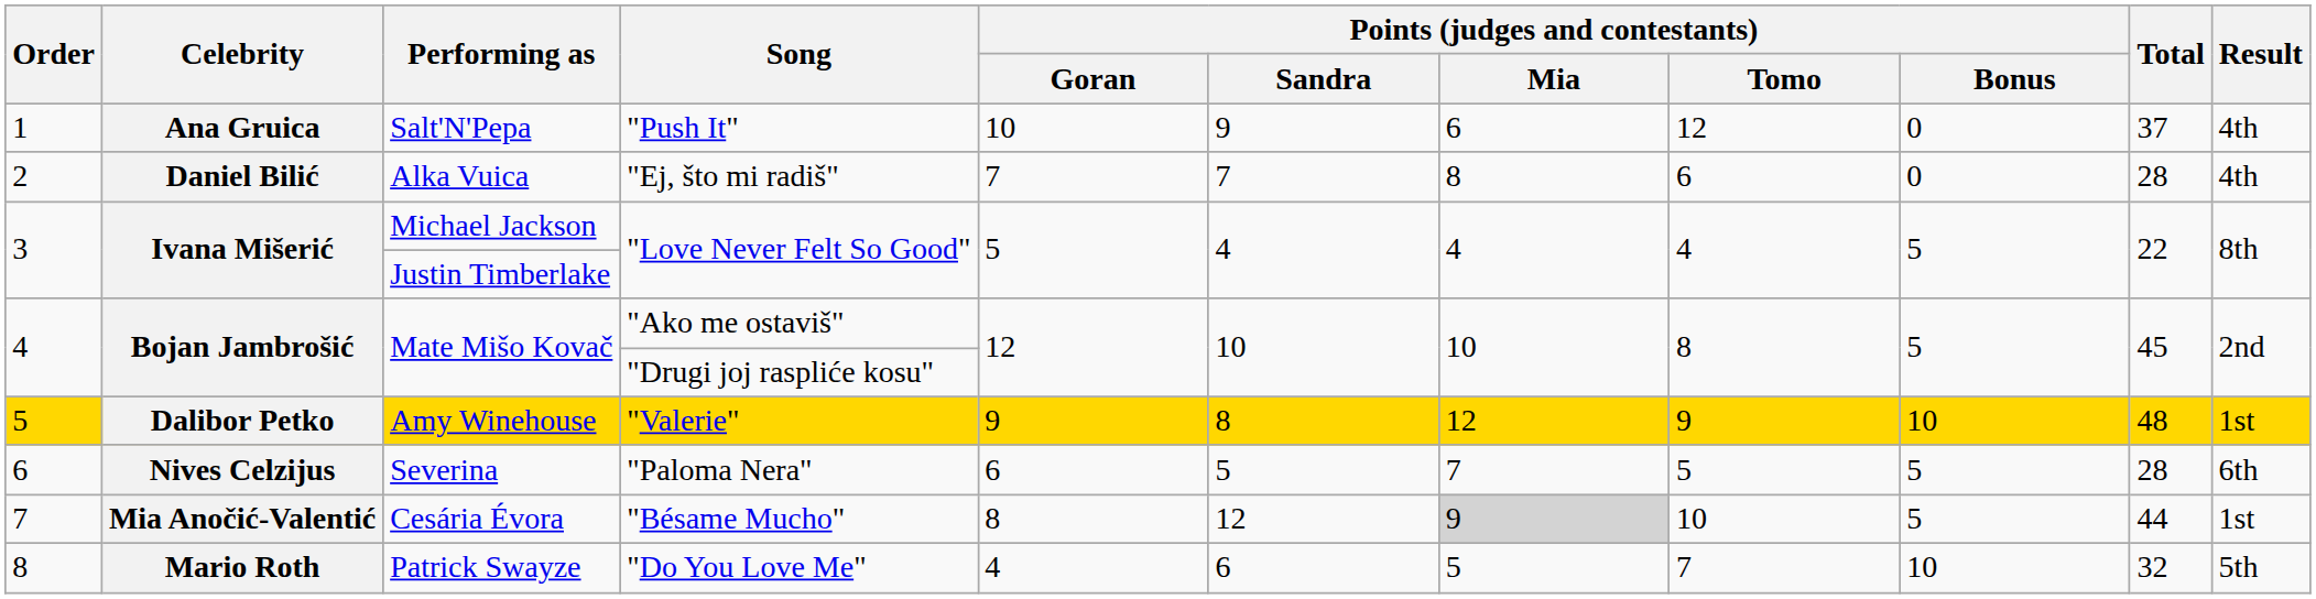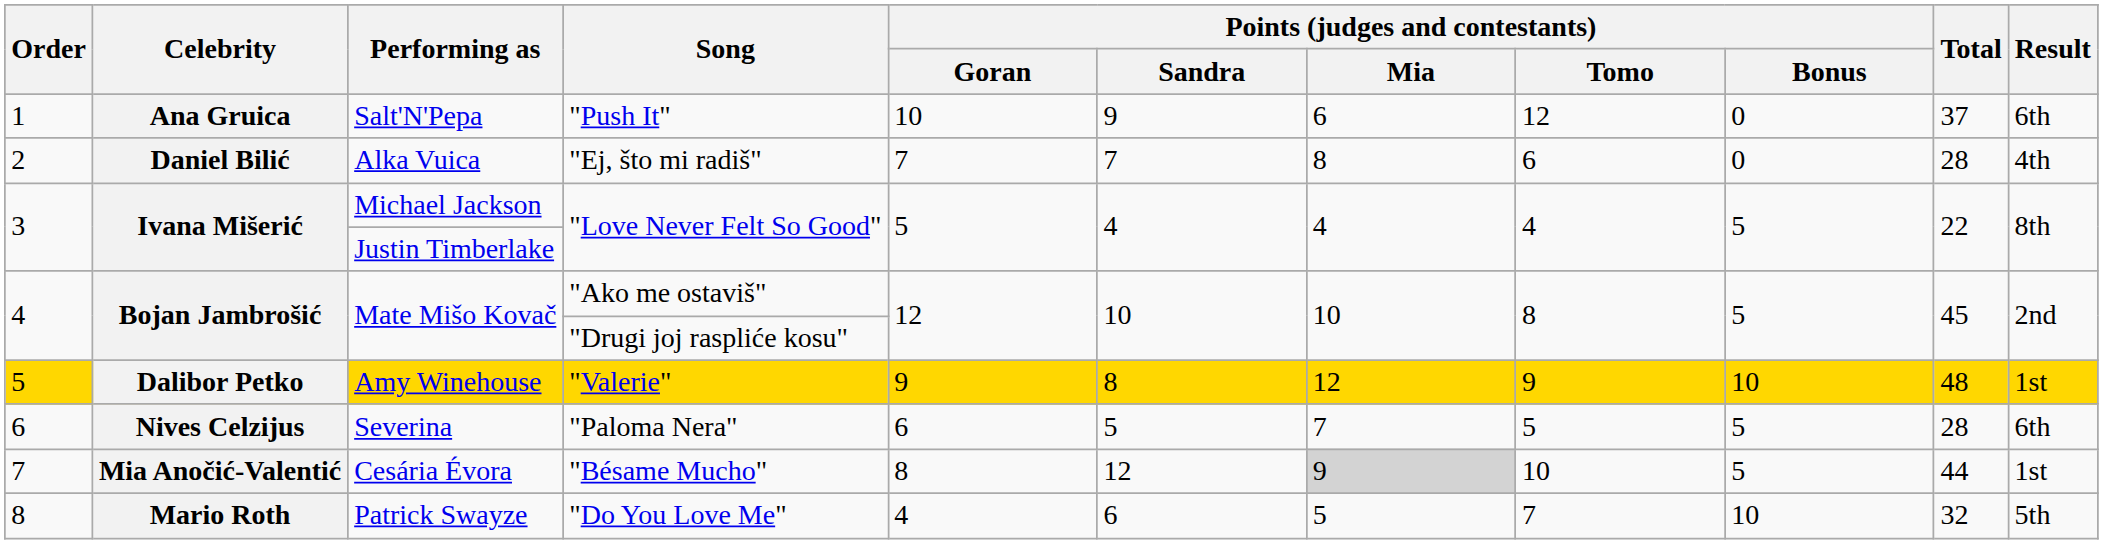 <table class=wikitable>
 <tr>
 <th rowspan="2">Order</th>
 <th rowspan="2">Celebrity</th>
 <th rowspan="2">Performing as</th>
 <th rowspan="2">Song</th>
 <th colspan="5" style="width:50%;">Points (judges and contestants)</th>
 <th rowspan="2">Total</th>
 <th rowspan="2">Result</th>
 </tr>
 <tr>
 <th style="width:10%;">Goran</th>
 <th style="width:10%;">Sandra</th>
 <th style="width:10%;">Mia</th>
 <th style="width:10%;">Tomo</th>
 <th style="width:10%;">Bonus</th>
 </tr>
 <tr>
 <td>1</td>
 <th scope="row">Ana Gruica</th>
 <td><a href='#'>Salt'N'Pepa</a></td>
 <td>"<a href='#'>Push It</a>"</td>
 <td>10</td>
 <td>9</td>
 <td>6</td>
 <td>12</td>
 <td>0</td>
 <td>37</td>
-<td>4th</td>
+<td>6th</td>
 </tr>
 <tr>
 <td>2</td>
 <th scope="row">Daniel Bilić</th>
 <td><a href='#'>Alka Vuica</a></td>
 <td>"Ej, što mi radiš"</td>
 <td>7</td>
 <td>7</td>
 <td>8</td>
 <td>6</td>
 <td>0</td>
 <td>28</td>
 <td>4th</td>
 </tr>
 <tr>
 <td rowspan="2">3</td>
 <th scope="row" rowspan="2">Ivana Mišerić</th>
 <td><a href='#'>Michael Jackson</a></td>
 <td rowspan="2">"<a href='#'>Love Never Felt So Good</a>"</td>
 <td rowspan="2">5</td>
 <td rowspan="2">4</td>
 <td rowspan="2">4</td>
 <td rowspan="2">4</td>
 <td rowspan="2">5</td>
 <td rowspan="2">22</td>
 <td rowspan="2">8th</td>
 </tr>
 <tr>
 <td><a href='#'>Justin Timberlake</a></td>
 </tr>
 <tr>
 <td rowspan="2">4</td>
 <th rowspan="2" scope="row">Bojan Jambrošić</th>
 <td rowspan="2"><a href='#'>Mate Mišo Kovač</a></td>
 <td>"Ako me ostaviš"</td>
 <td rowspan="2">12</td>
 <td rowspan="2">10</td>
 <td rowspan="2">10</td>
 <td rowspan="2">8</td>
 <td rowspan="2">5</td>
 <td rowspan="2">45</td>
 <td rowspan="2">2nd</td>
 </tr>
 <tr>
 <td>"Drugi joj raspliće kosu"</td>
 </tr>
 <tr bgcolor="gold">
 <td>5</td>
 <th scope="row">Dalibor Petko</th>
 <td><a href='#'>Amy Winehouse</a></td>
 <td>"<a href='#'>Valerie</a>"</td>
 <td>9</td>
 <td>8</td>
 <td>12</td>
 <td>9</td>
 <td>10</td>
 <td>48</td>
 <td>1st</td>
 </tr>
 <tr>
 <td>6</td>
 <th scope="row">Nives Celzijus</th>
 <td><a href='#'>Severina</a></td>
 <td>"Paloma Nera"</td>
 <td>6</td>
 <td>5</td>
 <td>7</td>
 <td>5</td>
 <td>5</td>
 <td>28</td>
 <td>6th</td>
 </tr>
 <tr>
 <td>7</td>
 <th scope="row">Mia Anočić-Valentić</th>
 <td><a href='#'>Cesária Évora</a></td>
 <td>"<a href='#'>Bésame Mucho</a>"</td>
 <td>8</td>
 <td>12</td>
 <td style="background: lightgrey;">9</td>
 <td>10</td>
 <td>5</td>
 <td>44</td>
 <td>1st</td>
 </tr>
 <tr>
 <td>8</td>
 <th scope="row">Mario Roth</th>
 <td><a href='#'>Patrick Swayze</a></td>
 <td>"<a href='#'>Do You Love Me</a>"</td>
 <td>4</td>
 <td>6</td>
 <td>5</td>
 <td>7</td>
 <td>10</td>
 <td>32</td>
 <td>5th</td>
 </tr>
 </table>
